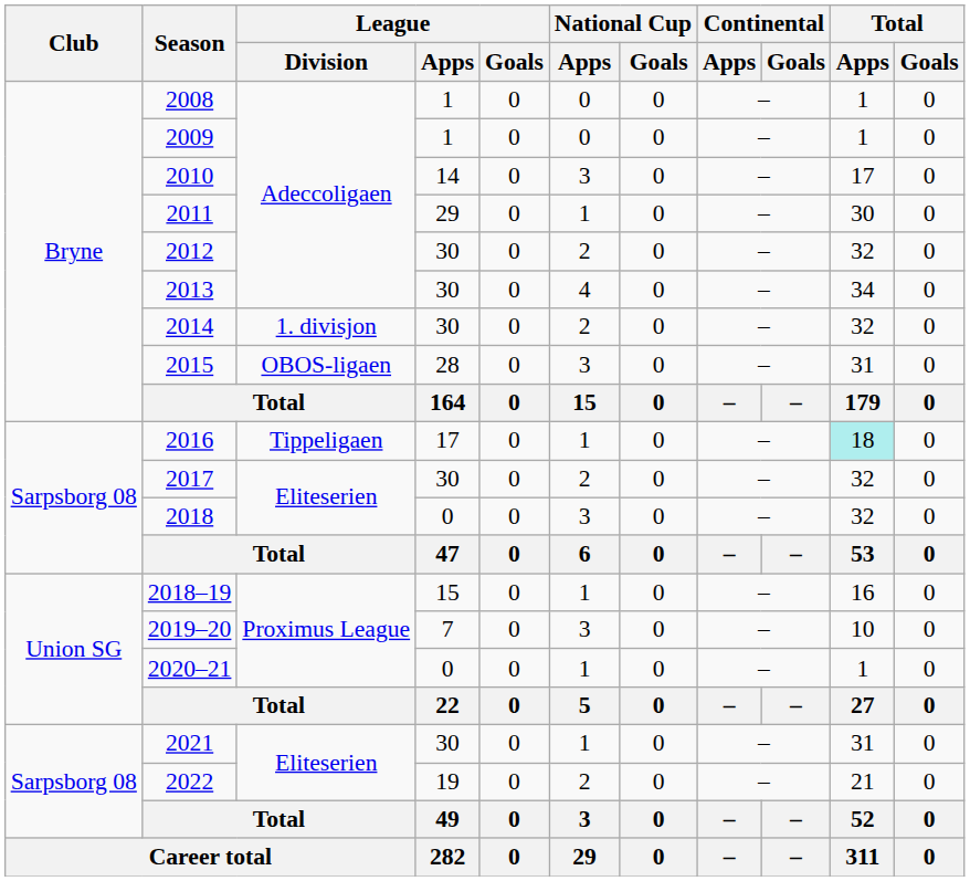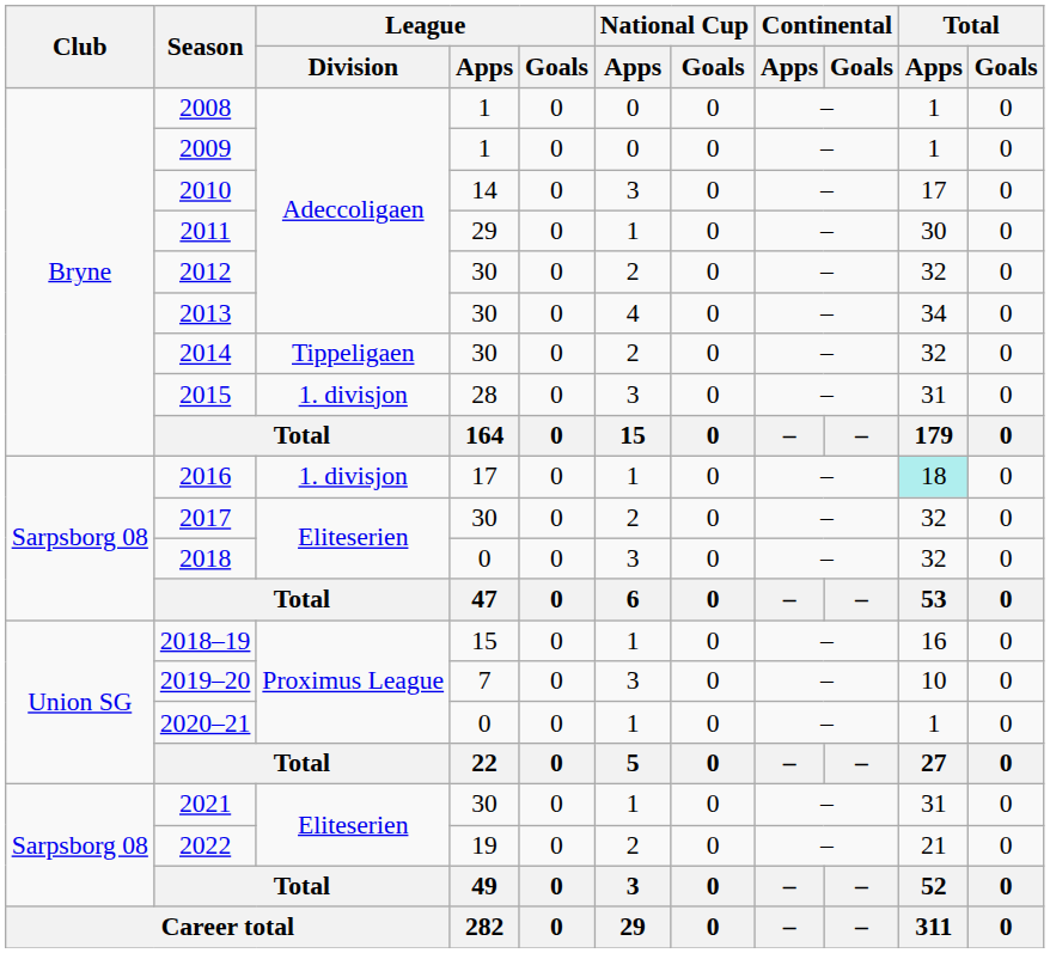 <table class="wikitable" style="text-align: center">
 <tr>
 <th rowspan="2">Club</th>
 <th rowspan="2">Season</th>
 <th colspan="3">League</th>
 <th colspan="2">National Cup</th>
 <th colspan="2">Continental</th>
 <th colspan="2">Total</th>
 </tr>
 <tr>
 <th>Division</th>
 <th>Apps</th>
 <th>Goals</th>
 <th>Apps</th>
 <th>Goals</th>
 <th>Apps</th>
 <th>Goals</th>
 <th>Apps</th>
 <th>Goals</th>
 </tr>
 <tr>
 <td rowspan="9"><a href='#'>Bryne</a></td>
 <td><a href='#'>2008</a></td>
 <td rowspan="6"><a href='#'>Adeccoligaen</a></td>
 <td>1</td>
 <td>0</td>
 <td>0</td>
 <td>0</td>
 <td colspan="2">–</td>
 <td>1</td>
 <td>0</td>
 </tr>
 <tr>
 <td><a href='#'>2009</a></td>
 <td>1</td>
 <td>0</td>
 <td>0</td>
 <td>0</td>
 <td colspan="2">–</td>
 <td>1</td>
 <td>0</td>
 </tr>
 <tr>
 <td><a href='#'>2010</a></td>
 <td>14</td>
 <td>0</td>
 <td>3</td>
 <td>0</td>
 <td colspan="2">–</td>
 <td>17</td>
 <td>0</td>
 </tr>
 <tr>
 <td><a href='#'>2011</a></td>
 <td>29</td>
 <td>0</td>
 <td>1</td>
 <td>0</td>
 <td colspan="2">–</td>
 <td>30</td>
 <td>0</td>
 </tr>
 <tr>
 <td><a href='#'>2012</a></td>
 <td>30</td>
 <td>0</td>
 <td>2</td>
 <td>0</td>
 <td colspan="2">–</td>
 <td>32</td>
 <td>0</td>
 </tr>
 <tr>
 <td><a href='#'>2013</a></td>
 <td>30</td>
 <td>0</td>
 <td>4</td>
 <td>0</td>
 <td colspan="2">–</td>
 <td>34</td>
 <td>0</td>
 </tr>
 <tr>
 <td><a href='#'>2014</a></td>
-<td><a href='#'>1. divisjon</a></td>
+<td><a href='#'>Tippeligaen</a></td>
 <td>30</td>
 <td>0</td>
 <td>2</td>
 <td>0</td>
 <td colspan="2">–</td>
 <td>32</td>
 <td>0</td>
 </tr>
 <tr>
 <td><a href='#'>2015</a></td>
-<td><a href='#'>OBOS-ligaen</a></td>
+<td><a href='#'>1. divisjon</a></td>
 <td>28</td>
 <td>0</td>
 <td>3</td>
 <td>0</td>
 <td colspan="2">–</td>
 <td>31</td>
 <td>0</td>
 </tr>
 <tr>
 <th colspan="2">Total</th>
 <th>164</th>
 <th>0</th>
 <th>15</th>
 <th>0</th>
 <th>–</th>
 <th>–</th>
 <th>179</th>
 <th>0</th>
 </tr>
 <tr>
 <td rowspan="4"><a href='#'>Sarpsborg 08</a></td>
 <td><a href='#'>2016</a></td>
-<td><a href='#'>Tippeligaen</a></td>
+<td><a href='#'>1. divisjon</a></td>
 <td>17</td>
 <td>0</td>
 <td>1</td>
 <td>0</td>
 <td colspan="2">–</td>
 <td style="background: paleturquoise;">18</td>
 <td>0</td>
 </tr>
 <tr>
 <td><a href='#'>2017</a></td>
 <td rowspan="2"><a href='#'>Eliteserien</a></td>
 <td>30</td>
 <td>0</td>
 <td>2</td>
 <td>0</td>
 <td colspan="2">–</td>
 <td>32</td>
 <td>0</td>
 </tr>
 <tr>
 <td><a href='#'>2018</a></td>
 <td>0</td>
 <td>0</td>
 <td>3</td>
 <td>0</td>
 <td colspan="2">–</td>
 <td>32</td>
 <td>0</td>
 </tr>
 <tr>
 <th colspan="2">Total</th>
 <th>47</th>
 <th>0</th>
 <th>6</th>
 <th>0</th>
 <th>–</th>
 <th>–</th>
 <th>53</th>
 <th>0</th>
 </tr>
 <tr>
 <td rowspan="4"><a href='#'>Union SG</a></td>
 <td><a href='#'>2018–19</a></td>
 <td rowspan="3"><a href='#'>Proximus League</a></td>
 <td>15</td>
 <td>0</td>
 <td>1</td>
 <td>0</td>
 <td colspan="2">–</td>
 <td>16</td>
 <td>0</td>
 </tr>
 <tr>
 <td><a href='#'>2019–20</a></td>
 <td>7</td>
 <td>0</td>
 <td>3</td>
 <td>0</td>
 <td colspan="2">–</td>
 <td>10</td>
 <td>0</td>
 </tr>
 <tr>
 <td><a href='#'>2020–21</a></td>
 <td>0</td>
 <td>0</td>
 <td>1</td>
 <td>0</td>
 <td colspan="2">–</td>
 <td>1</td>
 <td>0</td>
 </tr>
 <tr>
 <th colspan="2">Total</th>
 <th>22</th>
 <th>0</th>
 <th>5</th>
 <th>0</th>
 <th>–</th>
 <th>–</th>
 <th>27</th>
 <th>0</th>
 </tr>
 <tr>
 <td rowspan="3"><a href='#'>Sarpsborg 08</a></td>
 <td><a href='#'>2021</a></td>
 <td rowspan="2"><a href='#'>Eliteserien</a></td>
 <td>30</td>
 <td>0</td>
 <td>1</td>
 <td>0</td>
 <td colspan="2">–</td>
 <td>31</td>
 <td>0</td>
 </tr>
 <tr>
 <td><a href='#'>2022</a></td>
 <td>19</td>
 <td>0</td>
 <td>2</td>
 <td>0</td>
 <td colspan="2">–</td>
 <td>21</td>
 <td>0</td>
 </tr>
 <tr>
 <th colspan="2">Total</th>
 <th>49</th>
 <th>0</th>
 <th>3</th>
 <th>0</th>
 <th>–</th>
 <th>–</th>
 <th>52</th>
 <th>0</th>
 </tr>
 <tr>
 <th colspan="3">Career total</th>
 <th>282</th>
 <th>0</th>
 <th>29</th>
 <th>0</th>
 <th>–</th>
 <th>–</th>
 <th>311</th>
 <th>0</th>
 </tr>
 </table>
